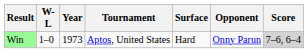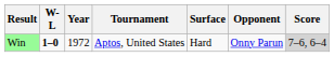 <table class="sortable wikitable">
 <tr>
 <th>Result</th>
 <th style="width:30px" class="unsortable">W-L</th>
 <th>Year</th>
 <th>Tournament</th>
 <th>Surface</th>
 <th>Opponent</th>
 <th class="unsortable">Score</th>
 </tr>
 <tr>
 <td style="background:#98fb98;">Win</td>
-<td>1–0</td>
-<td>1973</td>
+<td><strong>1–0</strong></td>
+<td>1972</td>
 <td><a href='#'>Aptos</a>, United States</td>
 <td>Hard</td>
 <td> <a href='#'>Onny Parun</a></td>
 <td style="background: lightgrey;">7–6, 6–4</td>
 </tr>
 </table>
